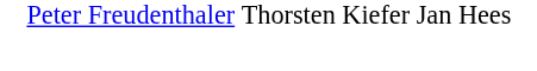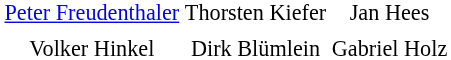 <table class="graytable" style="text-align:center; margin-left: auto; margin-right: auto; border: none">
 <tr>
 <td valign="top"></td>
 <td valign="top"></td>
 <td valign="top"></td>
 </tr>
 <tr>
 <td><a href='#'>Peter Freudenthaler</a></td>
 <td>Thorsten Kiefer</td>
 <td>Jan Hees</td>
 </tr>
 <tr>
 <td valign="top"></td>
 <td valign="top"></td>
 <td valign="top"></td>
 </tr>
 <tr>
+<td>Volker Hinkel</td>
+<td>Dirk Blümlein</td>
+<td>Gabriel Holz</td>
+</tr>
+<tr>
 </tr>
 </table>
